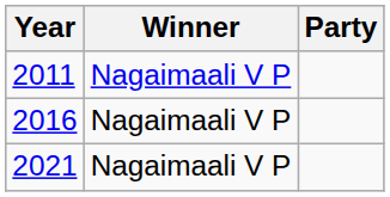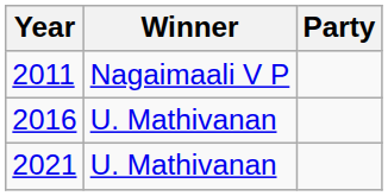 <table class="wikitable sortable">
 <tr>
 <th>Year</th>
 <th>Winner</th>
 <th colspan="2">Party</th>
 </tr>
 <tr>
 <td><a href='#'>2011</a></td>
 <td><a href='#'>Nagaimaali V P</a></td>
 <td></td>
 </tr>
 <tr>
 <td><a href='#'>2016</a></td>
-<td>Nagaimaali V P</td>
+<td><a href='#'>U. Mathivanan</a></td>
 <td></td>
 </tr>
 <tr>
 <td><a href='#'>2021</a></td>
-<td>Nagaimaali V P</td>
+<td><a href='#'>U. Mathivanan</a></td>
 <td></td>
 </tr>
 </table>
